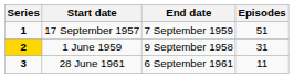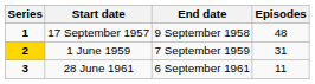 <table class="wikitable" style="text-align:center;">
 <tr>
 <th>Series</th>
 <th>Start date</th>
 <th>End date</th>
 <th>Episodes</th>
 </tr>
 <tr>
 <td><strong>1</strong></td>
 <td>17 September 1957</td>
-<td>7 September 1959</td>
-<td>51</td>
+<td>9 September 1958</td>
+<td>48</td>
 </tr>
 <tr>
 <td style="background: gold;"><strong>2</strong></td>
 <td>1 June 1959</td>
-<td>9 September 1958</td>
+<td>7 September 1959</td>
 <td>31</td>
 </tr>
 <tr>
 <td><strong>3</strong></td>
 <td>28 June 1961</td>
 <td>6 September 1961</td>
 <td>11</td>
 </tr>
 </table>
